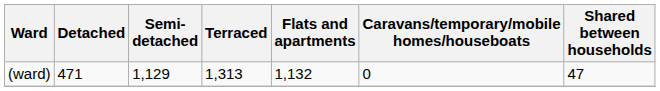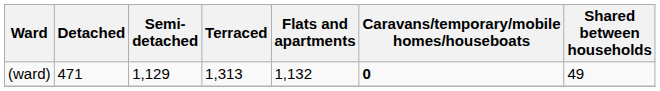 <table class="wikitable">
 <tr>
 <th>Ward</th>
 <th>Detached</th>
 <th>Semi-detached</th>
 <th>Terraced</th>
 <th>Flats and apartments</th>
 <th>Caravans/temporary/mobile homes/houseboats</th>
 <th>Shared between households</th>
 </tr>
 <tr>
 <td>(ward)</td>
 <td>471</td>
 <td>1,129</td>
 <td>1,313</td>
 <td>1,132</td>
-<td>0</td>
-<td>47</td>
+<td><strong>0</strong></td>
+<td>49</td>
 </tr>
 <tr>
 </tr>
 </table>
